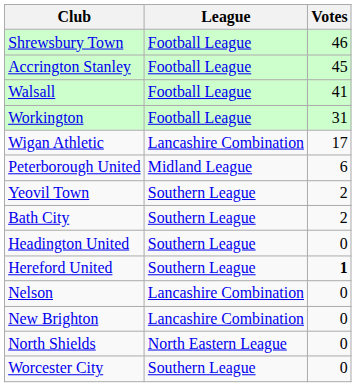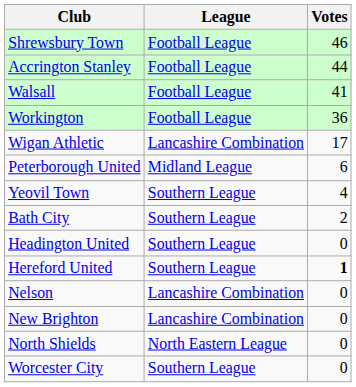 <table class=wikitable style=text-align:left>
 <tr>
 <th>Club</th>
 <th>League</th>
 <th>Votes</th>
 </tr>
 <tr bgcolor=ccffcc>
 <td><a href='#'>Shrewsbury Town</a></td>
 <td><a href='#'>Football League</a></td>
 <td align=right>46</td>
 </tr>
 <tr bgcolor=ccffcc>
 <td><a href='#'>Accrington Stanley</a></td>
 <td><a href='#'>Football League</a></td>
-<td align=right>45</td>
+<td align=right>44</td>
 </tr>
 <tr bgcolor=ccffcc>
 <td><a href='#'>Walsall</a></td>
 <td><a href='#'>Football League</a></td>
 <td align=right>41</td>
 </tr>
 <tr bgcolor=ccffcc>
 <td><a href='#'>Workington</a></td>
 <td><a href='#'>Football League</a></td>
-<td align=right>31</td>
+<td align=right>36</td>
 </tr>
 <tr>
 <td><a href='#'>Wigan Athletic</a></td>
 <td><a href='#'>Lancashire Combination</a></td>
 <td align=right>17</td>
 </tr>
 <tr>
 <td><a href='#'>Peterborough United</a></td>
 <td><a href='#'>Midland League</a></td>
 <td align=right>6</td>
 </tr>
 <tr>
 <td><a href='#'>Yeovil Town</a></td>
 <td><a href='#'>Southern League</a></td>
-<td align=right>2</td>
+<td align=right>4</td>
 </tr>
 <tr>
 <td><a href='#'>Bath City</a></td>
 <td><a href='#'>Southern League</a></td>
 <td align=right>2</td>
 </tr>
 <tr>
 <td><a href='#'>Headington United</a></td>
 <td><a href='#'>Southern League</a></td>
 <td align=right>0</td>
 </tr>
 <tr>
 <td><a href='#'>Hereford United</a></td>
 <td><a href='#'>Southern League</a></td>
 <td align=right><strong>1</strong></td>
 </tr>
 <tr>
 <td><a href='#'>Nelson</a></td>
 <td><a href='#'>Lancashire Combination</a></td>
 <td align=right>0</td>
 </tr>
 <tr>
 <td><a href='#'>New Brighton</a></td>
 <td><a href='#'>Lancashire Combination</a></td>
 <td align=right>0</td>
 </tr>
 <tr>
 <td><a href='#'>North Shields</a></td>
 <td><a href='#'>North Eastern League</a></td>
 <td align=right>0</td>
 </tr>
 <tr>
 <td><a href='#'>Worcester City</a></td>
 <td><a href='#'>Southern League</a></td>
 <td align=right>0</td>
 </tr>
 </table>
